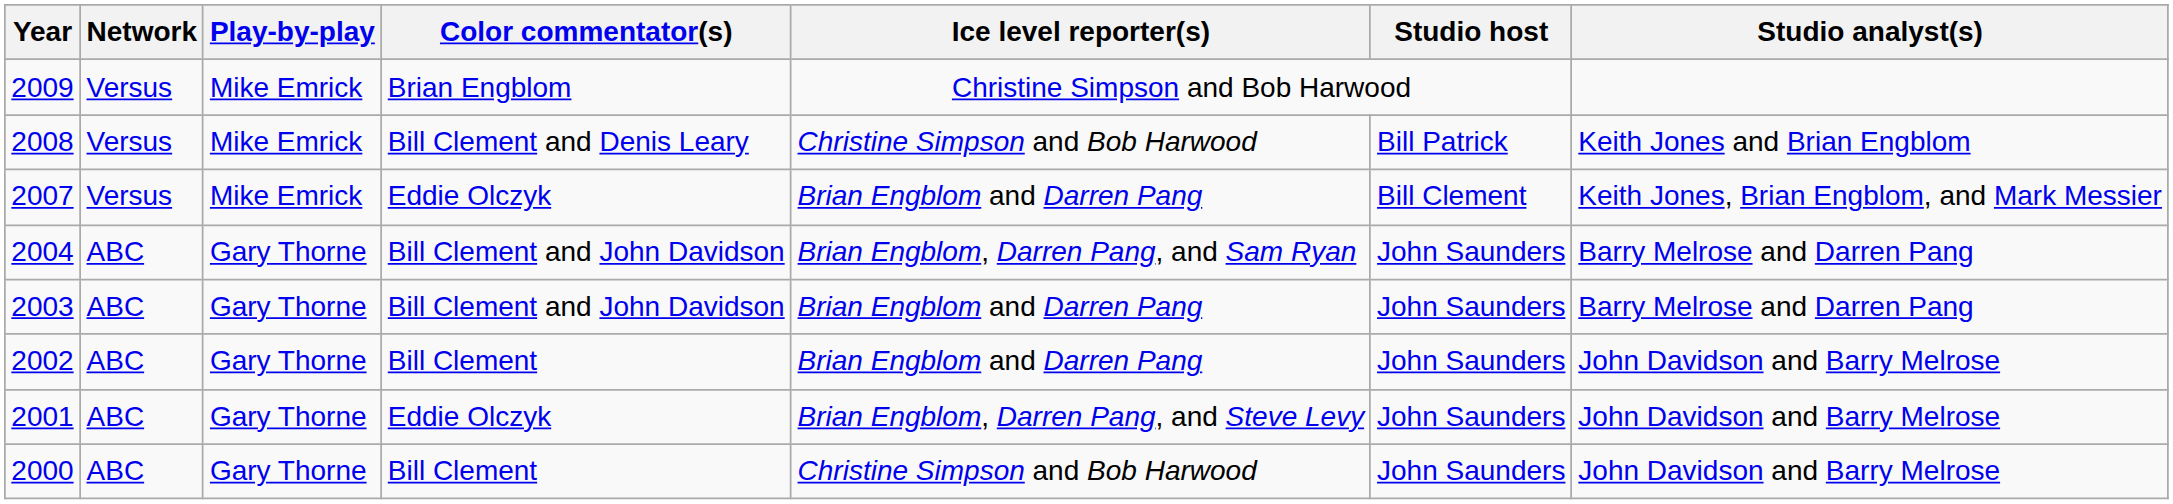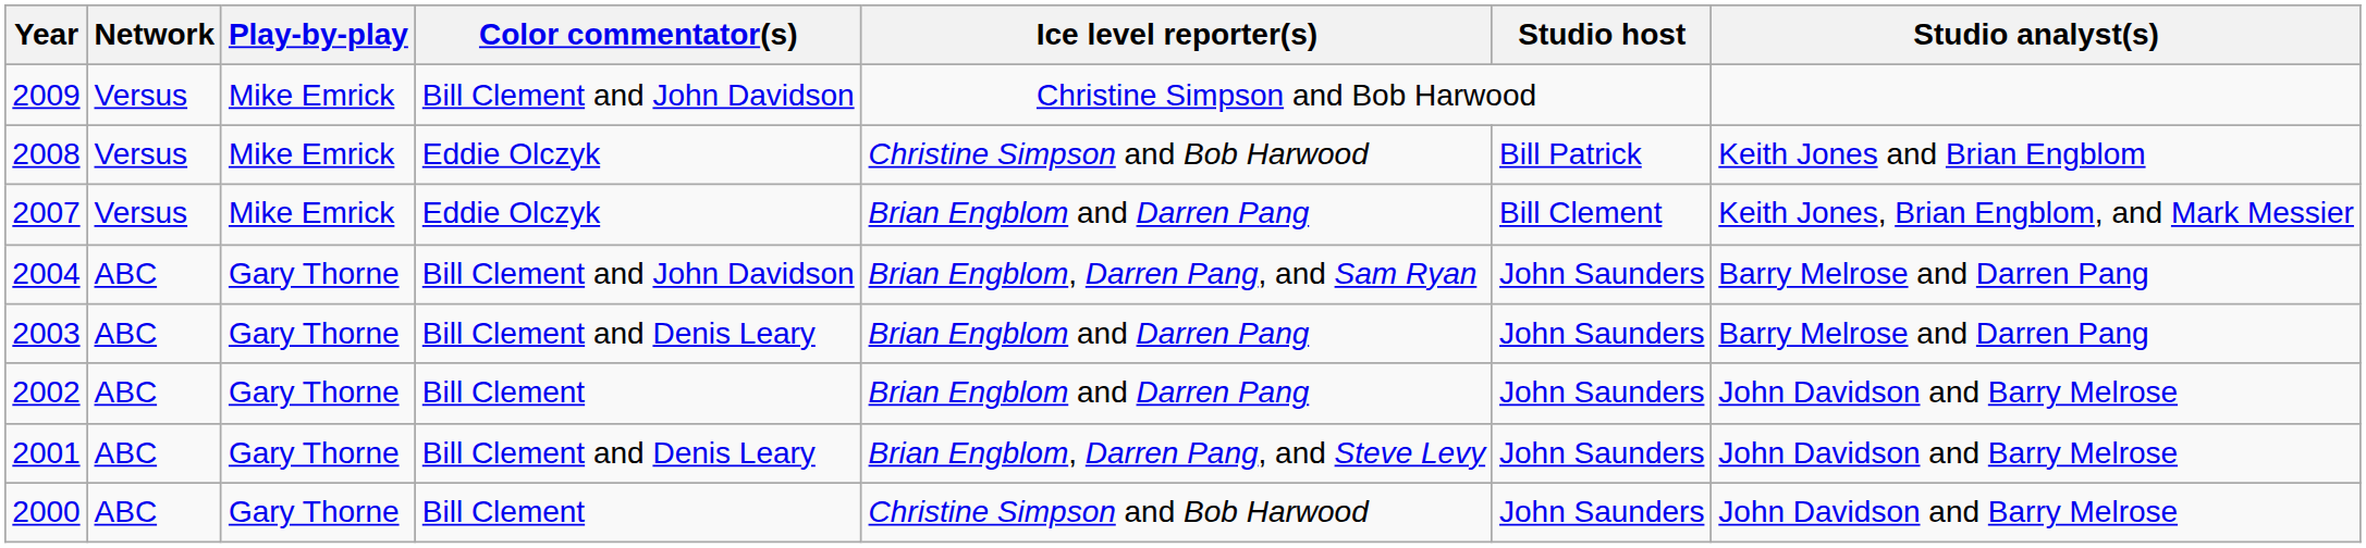 <table class="wikitable sortable" style="font-size:1.00em; line-height:1.5em;">
 <tr>
 <th>Year</th>
 <th>Network</th>
 <th><a href='#'>Play-by-play</a></th>
 <th><a href='#'>Color commentator</a>(s)</th>
 <th>Ice level reporter(s)</th>
 <th>Studio host</th>
 <th>Studio analyst(s)</th>
 </tr>
 <tr>
 <td><a href='#'>2009</a></td>
 <td><a href='#'>Versus</a></td>
 <td><a href='#'>Mike Emrick</a></td>
-<td><a href='#'>Brian Engblom</a></td>
+<td><a href='#'>Bill Clement</a> and <a href='#'>John Davidson</a></td>
 <td colspan="2" align="center"><a href='#'>Christine Simpson</a> and Bob Harwood</td>
 </tr>
 <tr>
 <td><a href='#'>2008</a></td>
 <td><a href='#'>Versus</a></td>
 <td><a href='#'>Mike Emrick</a></td>
-<td><a href='#'>Bill Clement</a> and <a href='#'>Denis Leary</a></td>
+<td><a href='#'>Eddie Olczyk</a></td>
 <td><em><a href='#'>Christine Simpson</a></em> and <em>Bob Harwood</em></td>
 <td><a href='#'>Bill Patrick</a></td>
 <td><a href='#'>Keith Jones</a> and <a href='#'>Brian Engblom</a></td>
 </tr>
 <tr>
 <td><a href='#'>2007</a></td>
 <td><a href='#'>Versus</a></td>
 <td><a href='#'>Mike Emrick</a></td>
 <td><a href='#'>Eddie Olczyk</a></td>
 <td><em><a href='#'>Brian Engblom</a></em> and <em><a href='#'>Darren Pang</a></em></td>
 <td><a href='#'>Bill Clement</a></td>
 <td><a href='#'>Keith Jones</a>, <a href='#'>Brian Engblom</a>, and <a href='#'>Mark Messier</a></td>
 </tr>
 <tr>
 <td><a href='#'>2004</a></td>
 <td><a href='#'>ABC</a></td>
 <td><a href='#'>Gary Thorne</a></td>
 <td><a href='#'>Bill Clement</a> and <a href='#'>John Davidson</a></td>
 <td><em><a href='#'>Brian Engblom</a></em>, <em><a href='#'>Darren Pang</a></em>, and <em><a href='#'>Sam Ryan</a></em></td>
 <td><a href='#'>John Saunders</a></td>
 <td><a href='#'>Barry Melrose</a> and <a href='#'>Darren Pang</a></td>
 </tr>
 <tr>
 <td><a href='#'>2003</a></td>
 <td><a href='#'>ABC</a></td>
 <td><a href='#'>Gary Thorne</a></td>
-<td><a href='#'>Bill Clement</a> and <a href='#'>John Davidson</a></td>
+<td><a href='#'>Bill Clement</a> and <a href='#'>Denis Leary</a></td>
 <td><em><a href='#'>Brian Engblom</a></em> and <em><a href='#'>Darren Pang</a></em></td>
 <td><a href='#'>John Saunders</a></td>
 <td><a href='#'>Barry Melrose</a> and <a href='#'>Darren Pang</a></td>
 </tr>
 <tr>
 <td><a href='#'>2002</a></td>
 <td><a href='#'>ABC</a></td>
 <td><a href='#'>Gary Thorne</a></td>
 <td><a href='#'>Bill Clement</a></td>
 <td><em><a href='#'>Brian Engblom</a></em> and <em><a href='#'>Darren Pang</a></em></td>
 <td><a href='#'>John Saunders</a></td>
 <td><a href='#'>John Davidson</a> and <a href='#'>Barry Melrose</a></td>
 </tr>
 <tr>
 <td><a href='#'>2001</a></td>
 <td><a href='#'>ABC</a></td>
 <td><a href='#'>Gary Thorne</a></td>
-<td><a href='#'>Eddie Olczyk</a></td>
+<td><a href='#'>Bill Clement</a> and <a href='#'>Denis Leary</a></td>
 <td><em><a href='#'>Brian Engblom</a></em>, <em><a href='#'>Darren Pang</a></em>, and <em><a href='#'>Steve Levy</a></em></td>
 <td><a href='#'>John Saunders</a></td>
 <td><a href='#'>John Davidson</a> and <a href='#'>Barry Melrose</a></td>
 </tr>
 <tr>
 <td><a href='#'>2000</a></td>
 <td><a href='#'>ABC</a></td>
 <td><a href='#'>Gary Thorne</a></td>
 <td><a href='#'>Bill Clement</a></td>
 <td><em><a href='#'>Christine Simpson</a></em> and <em>Bob Harwood</em></td>
 <td><a href='#'>John Saunders</a></td>
 <td><a href='#'>John Davidson</a> and <a href='#'>Barry Melrose</a></td>
 </tr>
 </table>
